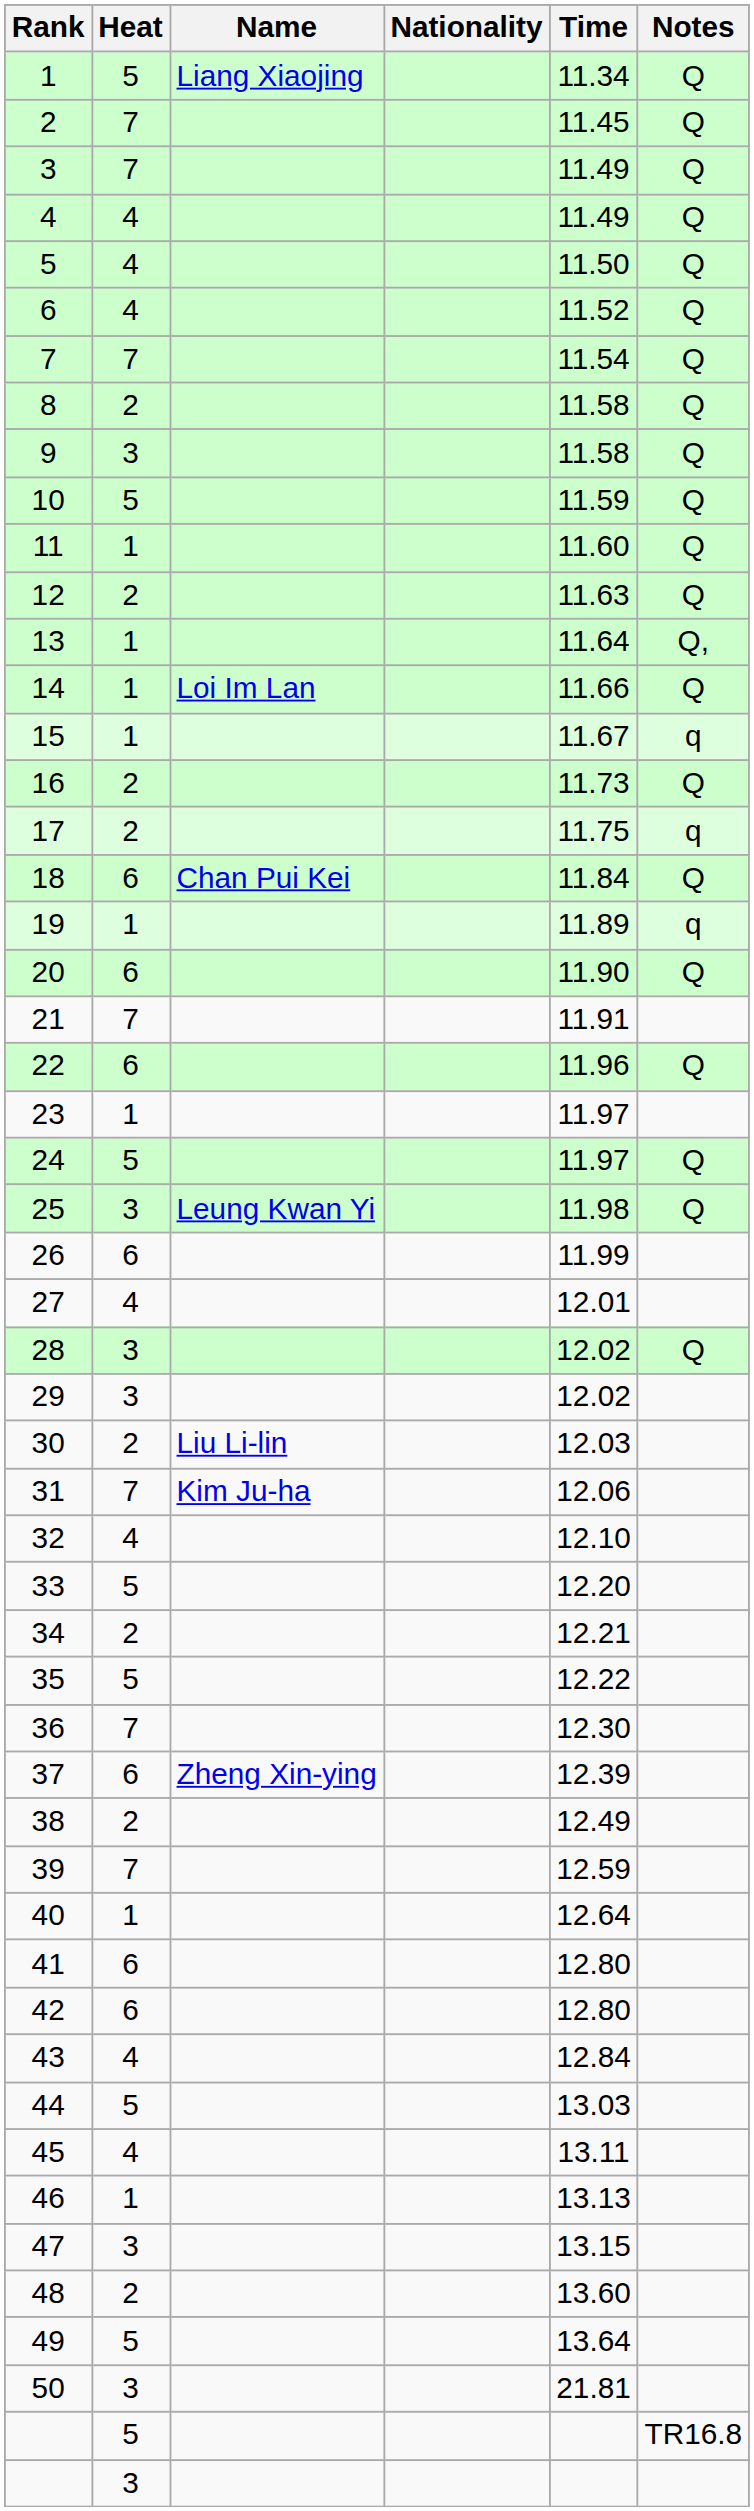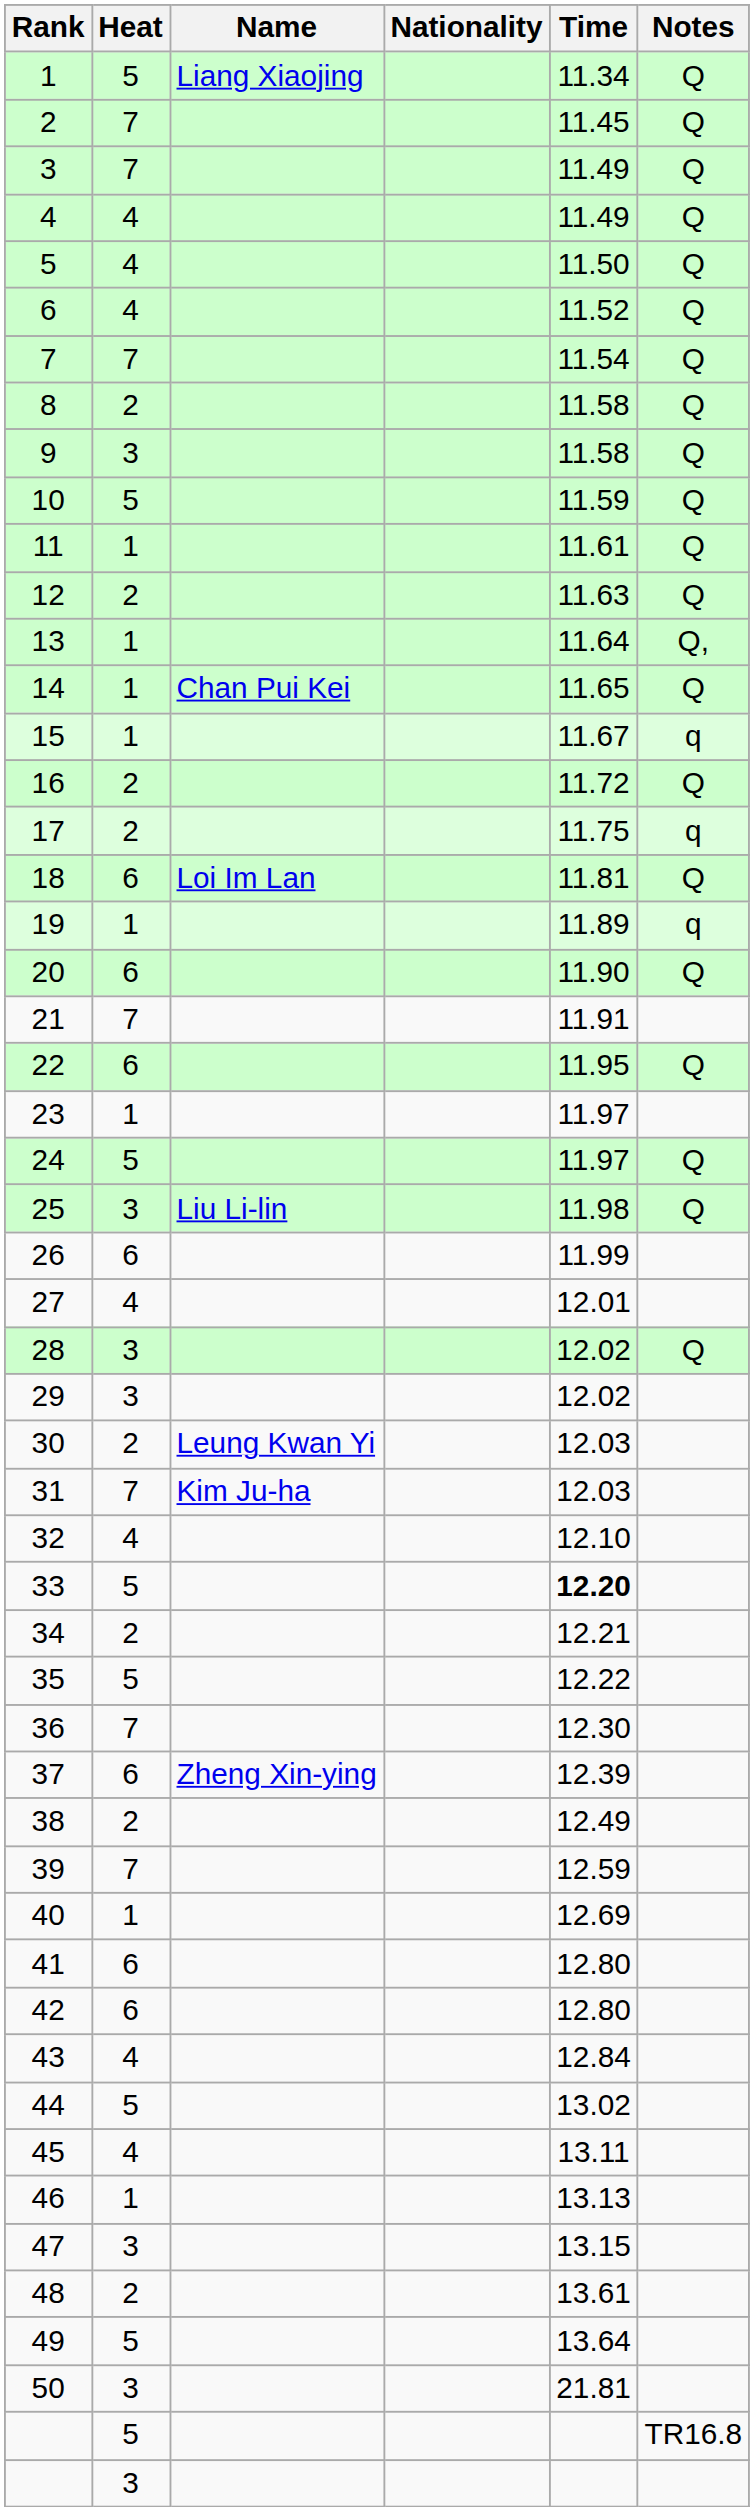 <table class="wikitable sortable" style="text-align:center">
 <tr>
 <th>Rank</th>
 <th>Heat</th>
 <th>Name</th>
 <th>Nationality</th>
 <th>Time</th>
 <th>Notes</th>
 </tr>
 <tr bgcolor=ccffcc>
 <td>1</td>
 <td>5</td>
 <td align=left><a href='#'>Liang Xiaojing</a></td>
 <td align=left></td>
 <td>11.34</td>
 <td>Q</td>
 </tr>
 <tr bgcolor=ccffcc>
 <td>2</td>
 <td>7</td>
 <td align=left></td>
 <td align=left></td>
 <td>11.45</td>
 <td>Q</td>
 </tr>
 <tr bgcolor=ccffcc>
 <td>3</td>
 <td>7</td>
 <td align=left></td>
 <td align=left></td>
 <td>11.49</td>
 <td>Q</td>
 </tr>
 <tr bgcolor=ccffcc>
 <td>4</td>
 <td>4</td>
 <td align=left></td>
 <td align=left></td>
 <td>11.49</td>
 <td>Q</td>
 </tr>
 <tr bgcolor=ccffcc>
 <td>5</td>
 <td>4</td>
 <td align=left></td>
 <td align=left></td>
 <td>11.50</td>
 <td>Q</td>
 </tr>
 <tr bgcolor=ccffcc>
 <td>6</td>
 <td>4</td>
 <td align=left></td>
 <td align=left></td>
 <td>11.52</td>
 <td>Q</td>
 </tr>
 <tr bgcolor=ccffcc>
 <td>7</td>
 <td>7</td>
 <td align=left></td>
 <td align=left></td>
 <td>11.54</td>
 <td>Q</td>
 </tr>
 <tr bgcolor=ccffcc>
 <td>8</td>
 <td>2</td>
 <td align=left></td>
 <td align=left></td>
 <td>11.58</td>
 <td>Q</td>
 </tr>
 <tr bgcolor=ccffcc>
 <td>9</td>
 <td>3</td>
 <td align=left></td>
 <td align=left></td>
 <td>11.58</td>
 <td>Q</td>
 </tr>
 <tr bgcolor=ccffcc>
 <td>10</td>
 <td>5</td>
 <td align=left></td>
 <td align=left></td>
 <td>11.59</td>
 <td>Q</td>
 </tr>
 <tr bgcolor=ccffcc>
 <td>11</td>
 <td>1</td>
 <td align=left></td>
 <td align=left></td>
-<td>11.60</td>
+<td>11.61</td>
 <td>Q</td>
 </tr>
 <tr bgcolor=ccffcc>
 <td>12</td>
 <td>2</td>
 <td align=left></td>
 <td align=left></td>
 <td>11.63</td>
 <td>Q</td>
 </tr>
 <tr bgcolor=ccffcc>
 <td>13</td>
 <td>1</td>
 <td align=left></td>
 <td align=left></td>
 <td>11.64</td>
 <td>Q, </td>
 </tr>
 <tr bgcolor=ccffcc>
 <td>14</td>
 <td>1</td>
-<td align=left><a href='#'>Loi Im Lan</a></td>
+<td align=left><a href='#'>Chan Pui Kei</a></td>
 <td align=left></td>
-<td>11.66</td>
+<td>11.65</td>
 <td>Q</td>
 </tr>
 <tr bgcolor=ddffdd>
 <td>15</td>
 <td>1</td>
 <td align=left></td>
 <td align=left></td>
 <td>11.67</td>
 <td>q</td>
 </tr>
 <tr bgcolor=ccffcc>
 <td>16</td>
 <td>2</td>
 <td align=left></td>
 <td align=left></td>
-<td>11.73</td>
+<td>11.72</td>
 <td>Q</td>
 </tr>
 <tr bgcolor=ddffdd>
 <td>17</td>
 <td>2</td>
 <td align=left></td>
 <td align=left></td>
 <td>11.75</td>
 <td>q</td>
 </tr>
 <tr bgcolor=ccffcc>
 <td>18</td>
 <td>6</td>
-<td align=left><a href='#'>Chan Pui Kei</a></td>
+<td align=left><a href='#'>Loi Im Lan</a></td>
 <td align=left></td>
-<td>11.84</td>
+<td>11.81</td>
 <td>Q</td>
 </tr>
 <tr bgcolor=ddffdd>
 <td>19</td>
 <td>1</td>
 <td align=left></td>
 <td align=left></td>
 <td>11.89</td>
 <td>q</td>
 </tr>
 <tr bgcolor=ccffcc>
 <td>20</td>
 <td>6</td>
 <td align=left></td>
 <td align=left></td>
 <td>11.90</td>
 <td>Q</td>
 </tr>
 <tr>
 <td>21</td>
 <td>7</td>
 <td align=left></td>
 <td align=left></td>
 <td>11.91</td>
 <td></td>
 </tr>
 <tr bgcolor=ccffcc>
 <td>22</td>
 <td>6</td>
 <td align=left></td>
 <td align=left></td>
-<td>11.96</td>
+<td>11.95</td>
 <td>Q</td>
 </tr>
 <tr>
 <td>23</td>
 <td>1</td>
 <td align=left></td>
 <td align=left></td>
 <td>11.97</td>
 <td></td>
 </tr>
 <tr bgcolor=ccffcc>
 <td>24</td>
 <td>5</td>
 <td align=left></td>
 <td align=left></td>
 <td>11.97</td>
 <td>Q</td>
 </tr>
 <tr bgcolor=ccffcc>
 <td>25</td>
 <td>3</td>
-<td align=left><a href='#'>Leung Kwan Yi</a></td>
+<td align=left><a href='#'>Liu Li-lin</a></td>
 <td align=left></td>
 <td>11.98</td>
 <td>Q</td>
 </tr>
 <tr>
 <td>26</td>
 <td>6</td>
 <td align=left></td>
 <td align=left></td>
 <td>11.99</td>
 <td></td>
 </tr>
 <tr>
 <td>27</td>
 <td>4</td>
 <td align=left></td>
 <td align=left></td>
 <td>12.01</td>
 <td></td>
 </tr>
 <tr bgcolor=ccffcc>
 <td>28</td>
 <td>3</td>
 <td align=left></td>
 <td align=left></td>
 <td>12.02</td>
 <td>Q</td>
 </tr>
 <tr>
 <td>29</td>
 <td>3</td>
 <td align=left></td>
 <td align=left></td>
 <td>12.02</td>
 <td></td>
 </tr>
 <tr>
 <td>30</td>
 <td>2</td>
-<td align=left><a href='#'>Liu Li-lin</a></td>
+<td align=left><a href='#'>Leung Kwan Yi</a></td>
 <td align=left></td>
 <td>12.03</td>
 <td></td>
 </tr>
 <tr>
 <td>31</td>
 <td>7</td>
 <td align=left><a href='#'>Kim Ju-ha</a></td>
 <td align=left></td>
-<td>12.06</td>
+<td>12.03</td>
 <td></td>
 </tr>
 <tr>
 <td>32</td>
 <td>4</td>
 <td align=left></td>
 <td align=left></td>
 <td>12.10</td>
 <td></td>
 </tr>
 <tr>
 <td>33</td>
 <td>5</td>
 <td align=left></td>
 <td align=left></td>
-<td>12.20</td>
+<td><strong>12.20</strong></td>
 <td></td>
 </tr>
 <tr>
 <td>34</td>
 <td>2</td>
 <td align=left></td>
 <td align=left></td>
 <td>12.21</td>
 <td></td>
 </tr>
 <tr>
 <td>35</td>
 <td>5</td>
 <td align=left></td>
 <td align=left></td>
 <td>12.22</td>
 <td></td>
 </tr>
 <tr>
 <td>36</td>
 <td>7</td>
 <td align=left></td>
 <td align=left></td>
 <td>12.30</td>
 <td></td>
 </tr>
 <tr>
 <td>37</td>
 <td>6</td>
 <td align=left><a href='#'>Zheng Xin-ying</a></td>
 <td align=left></td>
 <td>12.39</td>
 <td></td>
 </tr>
 <tr>
 <td>38</td>
 <td>2</td>
 <td align=left></td>
 <td align=left></td>
 <td>12.49</td>
 <td></td>
 </tr>
 <tr>
 <td>39</td>
 <td>7</td>
 <td align=left></td>
 <td align=left></td>
 <td>12.59</td>
 <td></td>
 </tr>
 <tr>
 <td>40</td>
 <td>1</td>
 <td align=left></td>
 <td align=left></td>
-<td>12.64</td>
+<td>12.69</td>
 <td></td>
 </tr>
 <tr>
 <td>41</td>
 <td>6</td>
 <td align=left></td>
 <td align=left></td>
 <td>12.80</td>
 <td></td>
 </tr>
 <tr>
 <td>42</td>
 <td>6</td>
 <td align=left></td>
 <td align=left></td>
 <td>12.80</td>
 <td></td>
 </tr>
 <tr>
 <td>43</td>
 <td>4</td>
 <td align=left></td>
 <td align=left></td>
 <td>12.84</td>
 <td></td>
 </tr>
 <tr>
 <td>44</td>
 <td>5</td>
 <td align=left></td>
 <td align=left></td>
-<td>13.03</td>
+<td>13.02</td>
 <td></td>
 </tr>
 <tr>
 <td>45</td>
 <td>4</td>
 <td align=left></td>
 <td align=left></td>
 <td>13.11</td>
 <td></td>
 </tr>
 <tr>
 <td>46</td>
 <td>1</td>
 <td align=left></td>
 <td align=left></td>
 <td>13.13</td>
 <td></td>
 </tr>
 <tr>
 <td>47</td>
 <td>3</td>
 <td align=left></td>
 <td align=left></td>
 <td>13.15</td>
 <td></td>
 </tr>
 <tr>
 <td>48</td>
 <td>2</td>
 <td align=left></td>
 <td align=left></td>
-<td>13.60</td>
+<td>13.61</td>
 <td></td>
 </tr>
 <tr>
 <td>49</td>
 <td>5</td>
 <td align=left></td>
 <td align=left></td>
 <td>13.64</td>
 <td></td>
 </tr>
 <tr>
 <td>50</td>
 <td>3</td>
 <td align=left></td>
 <td align=left></td>
 <td>21.81</td>
 <td></td>
 </tr>
 <tr>
 <td></td>
 <td>5</td>
 <td align=left></td>
 <td align=left></td>
 <td></td>
 <td>TR16.8</td>
 </tr>
 <tr>
 <td></td>
 <td>3</td>
 <td align=left></td>
 <td align=left></td>
 <td></td>
 <td></td>
 </tr>
 </table>
